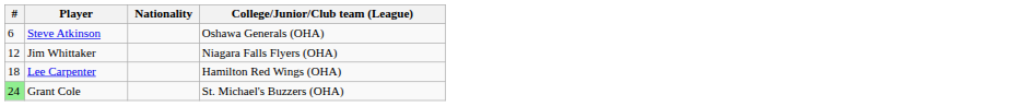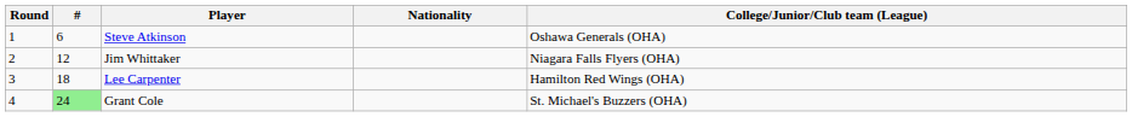 <table class="wikitable">
 <tr align="center">
+<th bgcolor="#DDDDFF" width="4.0%">Round</th>
 <th bgcolor="#DDDDFF" width="4.0%">#</th>
 <th bgcolor="#DDDDFF" width="21.0%">Player</th>
 <th bgcolor="#DDDDFF" width="14.5%">Nationality</th>
 <th bgcolor="#DDDDFF" width="50.0%">College/Junior/Club team (League)</th>
 </tr>
 <tr>
+<td>1</td>
 <td>6</td>
 <td><a href='#'>Steve Atkinson</a></td>
 <td></td>
 <td>Oshawa Generals (OHA)</td>
 </tr>
 <tr>
+<td>2</td>
 <td>12</td>
 <td>Jim Whittaker</td>
 <td></td>
 <td>Niagara Falls Flyers (OHA)</td>
 </tr>
 <tr>
+<td>3</td>
 <td>18</td>
 <td><a href='#'>Lee Carpenter</a></td>
 <td></td>
 <td>Hamilton Red Wings (OHA)</td>
 </tr>
 <tr>
+<td>4</td>
 <td style="background: lightgreen;">24</td>
 <td>Grant Cole</td>
 <td></td>
 <td>St. Michael's Buzzers (OHA)</td>
 </tr>
 </table>
